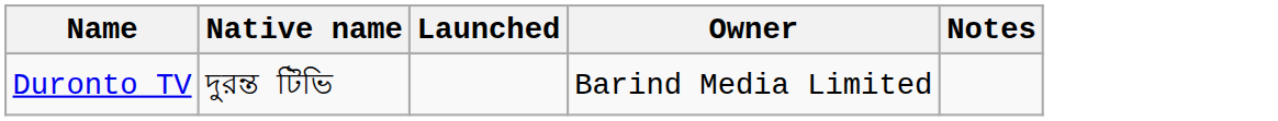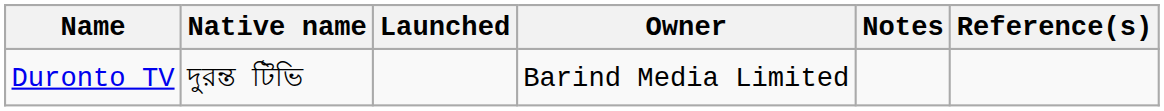 <table class="wikitable sortable">
 <tr>
 <th>Name</th>
 <th>Native name</th>
 <th>Launched</th>
 <th>Owner</th>
 <th>Notes</th>
+<th>Reference(s)</th>
 </tr>
 <tr>
 <td align="center"><a href='#'>Duronto TV</a></td>
 <td>দুরন্ত টিভি</td>
 <td></td>
 <td>Barind Media Limited</td>
 <td></td>
+<td></td>
 </tr>
 </table>
